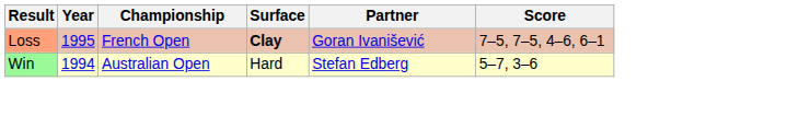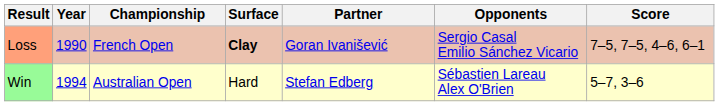 <table class="sortable wikitable">
 <tr>
 <th style="width:40px">Result</th>
 <th style="width:35px">Year</th>
 <th style="width:150px">Championship</th>
 <th style="width:50px">Surface</th>
 <th style="width:170px">Partner</th>
+<th style="width:170px">Opponents</th>
 <th style="width:140px" class="unsortable">Score</th>
 </tr>
 <tr style="background:#ebc2af;">
 <td style="background:#ffa07a;">Loss</td>
-<td><a href='#'>1995</a></td>
+<td><a href='#'>1990</a></td>
 <td><a href='#'>French Open</a></td>
 <td><strong>Clay</strong></td>
 <td> <a href='#'>Goran Ivanišević</a></td>
+<td> <a href='#'>Sergio Casal</a> <br>  <a href='#'>Emilio Sánchez Vicario</a></td>
 <td>7–5, 7–5, 4–6, 6–1</td>
 </tr>
 <tr style="background:#ffc;">
 <td style="background:#98fb98;">Win</td>
 <td><a href='#'>1994</a></td>
 <td><a href='#'>Australian Open</a></td>
 <td>Hard</td>
 <td> <a href='#'>Stefan Edberg</a></td>
+<td> <a href='#'>Sébastien Lareau</a> <br>  <a href='#'>Alex O'Brien</a></td>
 <td>5–7, 3–6</td>
 </tr>
 </table>
